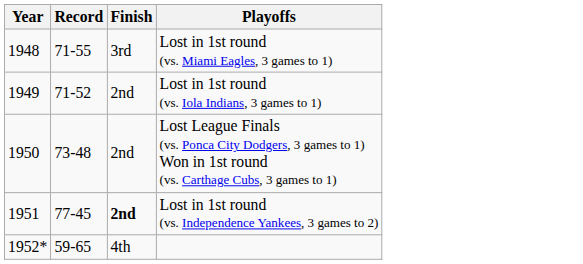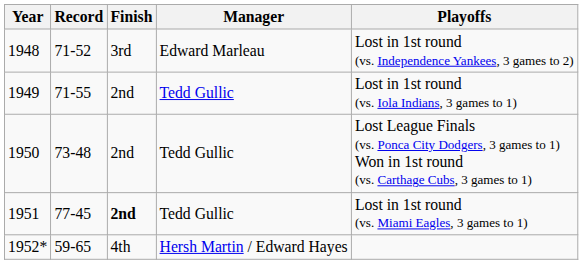 <table class="wikitable">
 <tr>
 <th>Year</th>
 <th>Record</th>
 <th>Finish</th>
+<th>Manager</th>
 <th>Playoffs</th>
 </tr>
 <tr>
 <td>1948</td>
-<td>71-55</td>
+<td>71-52</td>
 <td>3rd</td>
-<td>Lost in 1st round<br><small>(vs. <a href='#'>Miami Eagles</a>, 3 games to 1)</small></td>
+<td>Edward Marleau</td>
+<td>Lost in 1st round<br><small>(vs. <a href='#'>Independence Yankees</a>, 3 games to 2)</small></td>
 </tr>
 <tr>
 <td>1949</td>
-<td>71-52</td>
+<td>71-55</td>
 <td>2nd</td>
+<td><a href='#'>Tedd Gullic</a></td>
 <td>Lost in 1st round<br><small>(vs. <a href='#'>Iola Indians</a>, 3 games to 1)</small></td>
 </tr>
 <tr>
 <td>1950</td>
 <td>73-48</td>
 <td>2nd</td>
+<td>Tedd Gullic</td>
 <td>Lost League Finals<br><small>(vs. <a href='#'>Ponca City Dodgers</a>, 3 games to 1)</small><br>Won in 1st round<br><small>(vs. <a href='#'>Carthage Cubs</a>, 3 games to 1)</small></td>
 </tr>
 <tr>
 <td>1951</td>
 <td>77-45</td>
 <td><strong>2nd</strong></td>
-<td>Lost in 1st round<br><small>(vs. <a href='#'>Independence Yankees</a>, 3 games to 2)</small></td>
+<td>Tedd Gullic</td>
+<td>Lost in 1st round<br><small>(vs. <a href='#'>Miami Eagles</a>, 3 games to 1)</small></td>
 </tr>
 <tr>
 <td>1952*</td>
 <td>59-65</td>
 <td>4th</td>
+<td><a href='#'>Hersh Martin</a> / Edward Hayes</td>
 <td></td>
 </tr>
 </table>
